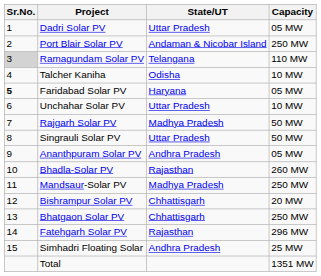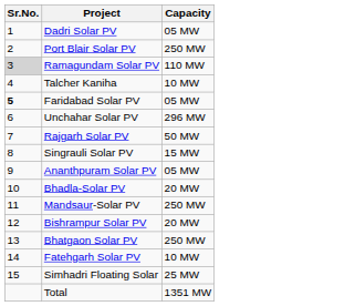 <table class="wikitable">
 <tr>
 <th>Sr.No.</th>
 <th>Project</th>
-<th>State/UT</th>
 <th>Capacity</th>
 </tr>
 <tr>
 <td>1</td>
 <td><a href='#'>Dadri Solar PV</a></td>
-<td><a href='#'>Uttar Pradesh</a></td>
 <td>05 MW</td>
 </tr>
 <tr>
 <td>2</td>
 <td><a href='#'>Port Blair Solar PV</a></td>
-<td><a href='#'>Andaman & Nicobar Island</a></td>
 <td>250 MW</td>
 </tr>
 <tr>
 <td style="background: lightgrey;">3</td>
 <td><a href='#'>Ramagundam Solar PV</a></td>
-<td><a href='#'>Telangana</a></td>
 <td>110 MW</td>
 </tr>
 <tr>
 <td>4</td>
 <td>Talcher Kaniha</td>
-<td><a href='#'>Odisha</a></td>
 <td>10 MW</td>
 </tr>
 <tr>
 <td><strong>5</strong></td>
 <td>Faridabad Solar PV</td>
-<td><a href='#'>Haryana</a></td>
 <td>05 MW</td>
 </tr>
 <tr>
 <td>6</td>
 <td>Unchahar Solar PV</td>
-<td><a href='#'>Uttar Pradesh</a></td>
-<td>10 MW</td>
+<td>296 MW</td>
 </tr>
 <tr>
 <td>7</td>
 <td><a href='#'>Rajgarh Solar PV</a></td>
-<td><a href='#'>Madhya Pradesh</a></td>
 <td>50 MW</td>
 </tr>
 <tr>
 <td>8</td>
 <td>Singrauli Solar PV</td>
-<td><a href='#'>Uttar Pradesh</a></td>
-<td>50 MW</td>
+<td>15 MW</td>
 </tr>
 <tr>
 <td>9</td>
 <td><a href='#'>Ananthpuram Solar PV</a></td>
-<td><a href='#'>Andhra Pradesh</a></td>
 <td>05 MW</td>
 </tr>
 <tr>
 <td>10</td>
 <td><a href='#'>Bhadla-Solar PV</a></td>
-<td><a href='#'>Rajasthan</a></td>
-<td>260 MW</td>
+<td>20 MW</td>
 </tr>
 <tr>
 <td>11</td>
 <td><a href='#'>Mandsaur</a>-Solar PV</td>
-<td><a href='#'>Madhya Pradesh</a></td>
 <td>250 MW</td>
 </tr>
 <tr>
 <td>12</td>
 <td><a href='#'>Bishrampur Solar PV</a></td>
-<td><a href='#'>Chhattisgarh</a></td>
 <td>20 MW</td>
 </tr>
 <tr>
 <td>13</td>
 <td><a href='#'>Bhatgaon Solar PV</a></td>
-<td><a href='#'>Chhattisgarh</a></td>
 <td>250 MW</td>
 </tr>
 <tr>
 <td>14</td>
 <td><a href='#'>Fatehgarh Solar PV</a></td>
-<td><a href='#'>Rajasthan</a></td>
-<td>296 MW</td>
+<td>10 MW</td>
 </tr>
 <tr>
 <td>15</td>
 <td>Simhadri Floating Solar</td>
-<td><a href='#'>Andhra Pradesh</a></td>
 <td>25 MW</td>
 </tr>
 <tr>
 <td></td>
 <td>Total</td>
-<td></td>
 <td>1351 MW</td>
 </tr>
 </table>
